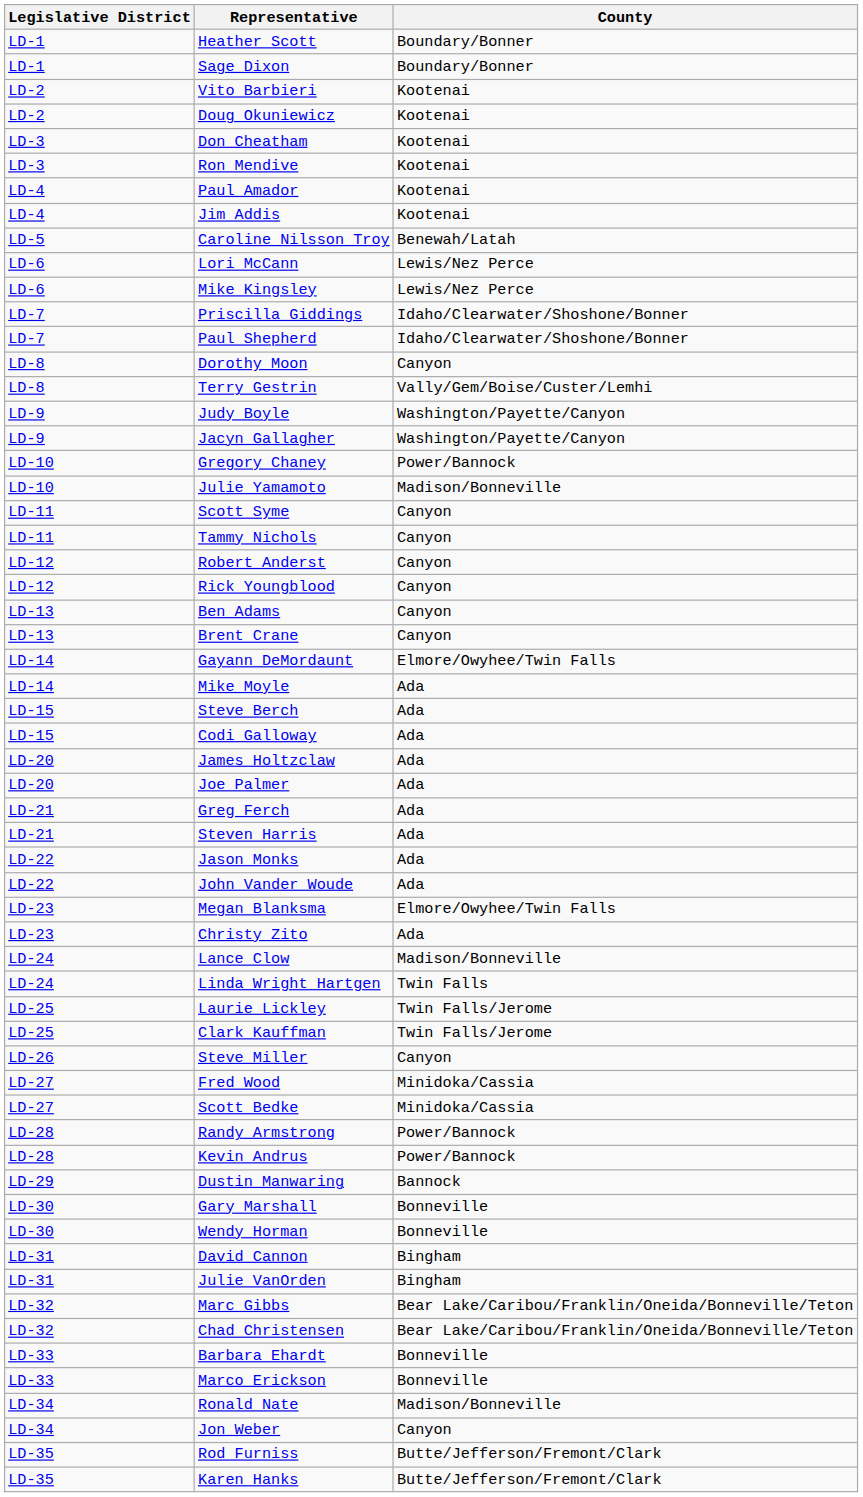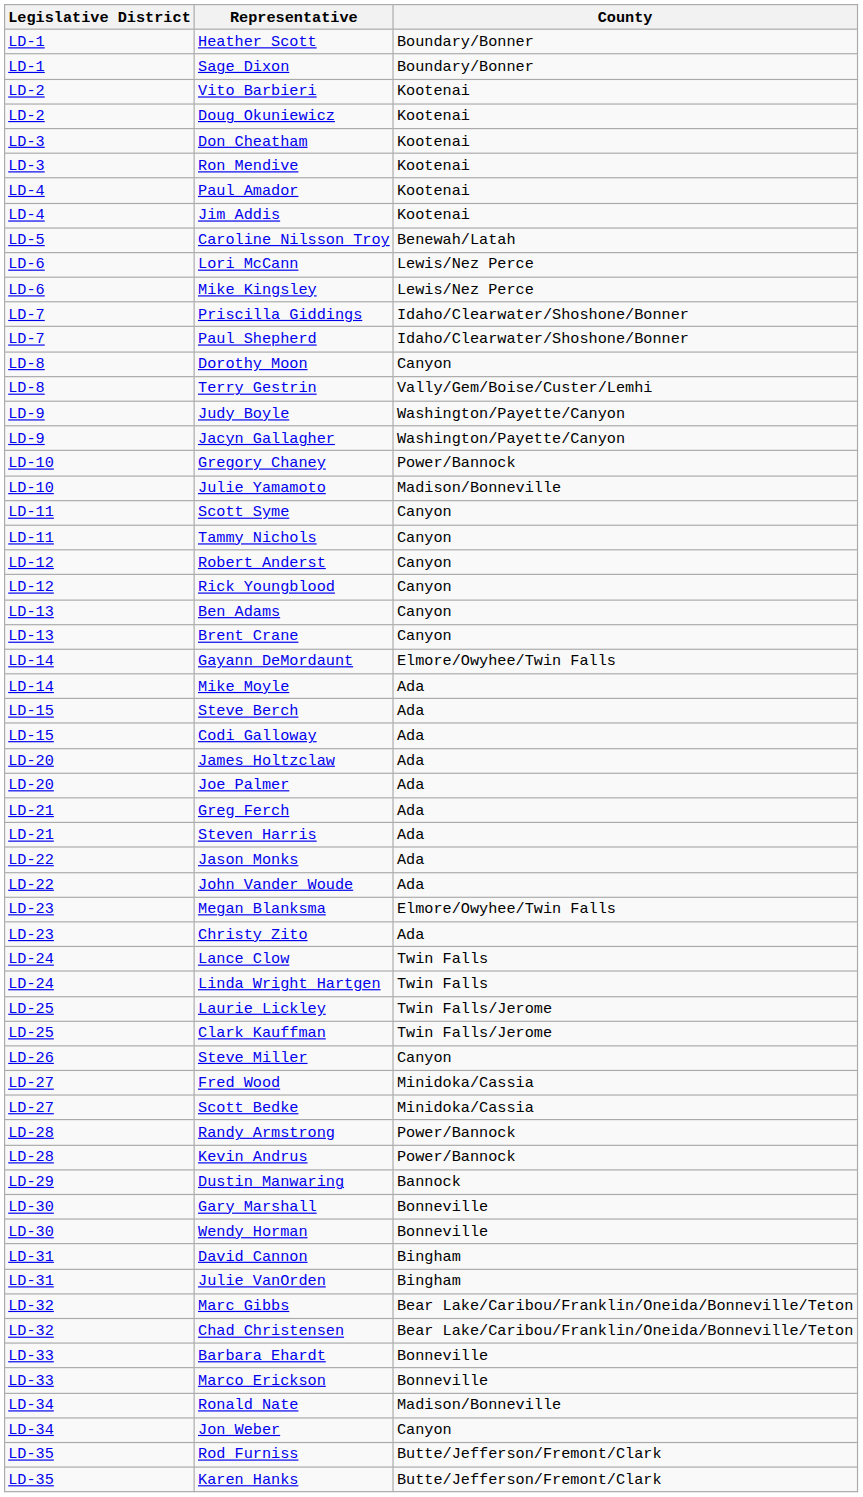 <table class="wikitable">
 <tr>
 <th>Legislative District</th>
 <th>Representative</th>
 <th>County</th>
 </tr>
 <tr>
 <td><a href='#'>LD-1</a></td>
 <td><a href='#'>Heather Scott</a></td>
 <td>Boundary/Bonner</td>
 </tr>
 <tr>
 <td><a href='#'>LD-1</a></td>
 <td><a href='#'>Sage Dixon</a></td>
 <td>Boundary/Bonner</td>
 </tr>
 <tr>
 <td><a href='#'>LD-2</a></td>
 <td><a href='#'>Vito Barbieri</a></td>
 <td>Kootenai</td>
 </tr>
 <tr>
 <td><a href='#'>LD-2</a></td>
 <td><a href='#'>Doug Okuniewicz</a></td>
 <td>Kootenai</td>
 </tr>
 <tr>
 <td><a href='#'>LD-3</a></td>
 <td><a href='#'>Don Cheatham</a></td>
 <td>Kootenai</td>
 </tr>
 <tr>
 <td><a href='#'>LD-3</a></td>
 <td><a href='#'>Ron Mendive</a></td>
 <td>Kootenai</td>
 </tr>
 <tr>
 <td><a href='#'>LD-4</a></td>
 <td><a href='#'>Paul Amador</a></td>
 <td>Kootenai</td>
 </tr>
 <tr>
 <td><a href='#'>LD-4</a></td>
 <td><a href='#'>Jim Addis</a></td>
 <td>Kootenai</td>
 </tr>
 <tr>
 <td><a href='#'>LD-5</a></td>
 <td><a href='#'>Caroline Nilsson Troy</a></td>
 <td>Benewah/Latah</td>
 </tr>
 <tr>
 <td><a href='#'>LD-6</a></td>
 <td><a href='#'>Lori McCann</a></td>
 <td>Lewis/Nez Perce</td>
 </tr>
 <tr>
 <td><a href='#'>LD-6</a></td>
 <td><a href='#'>Mike Kingsley</a></td>
 <td>Lewis/Nez Perce</td>
 </tr>
 <tr>
 <td><a href='#'>LD-7</a></td>
 <td><a href='#'>Priscilla Giddings</a></td>
 <td>Idaho/Clearwater/Shoshone/Bonner</td>
 </tr>
 <tr>
 <td><a href='#'>LD-7</a></td>
 <td><a href='#'>Paul Shepherd</a></td>
 <td>Idaho/Clearwater/Shoshone/Bonner</td>
 </tr>
 <tr>
 <td><a href='#'>LD-8</a></td>
 <td><a href='#'>Dorothy Moon</a></td>
 <td>Canyon</td>
 </tr>
 <tr>
 <td><a href='#'>LD-8</a></td>
 <td><a href='#'>Terry Gestrin</a></td>
 <td>Vally/Gem/Boise/Custer/Lemhi</td>
 </tr>
 <tr>
 <td><a href='#'>LD-9</a></td>
 <td><a href='#'>Judy Boyle</a></td>
 <td>Washington/Payette/Canyon</td>
 </tr>
 <tr>
 <td><a href='#'>LD-9</a></td>
 <td><a href='#'>Jacyn Gallagher</a></td>
 <td>Washington/Payette/Canyon</td>
 </tr>
 <tr>
 <td><a href='#'>LD-10</a></td>
 <td><a href='#'>Gregory Chaney</a></td>
 <td>Power/Bannock</td>
 </tr>
 <tr>
 <td><a href='#'>LD-10</a></td>
 <td><a href='#'>Julie Yamamoto</a></td>
 <td>Madison/Bonneville</td>
 </tr>
 <tr>
 <td><a href='#'>LD-11</a></td>
 <td><a href='#'>Scott Syme</a></td>
 <td>Canyon</td>
 </tr>
 <tr>
 <td><a href='#'>LD-11</a></td>
 <td><a href='#'>Tammy Nichols</a></td>
 <td>Canyon</td>
 </tr>
 <tr>
 <td><a href='#'>LD-12</a></td>
 <td><a href='#'>Robert Anderst</a></td>
 <td>Canyon</td>
 </tr>
 <tr>
 <td><a href='#'>LD-12</a></td>
 <td><a href='#'>Rick Youngblood</a></td>
 <td>Canyon</td>
 </tr>
 <tr>
 <td><a href='#'>LD-13</a></td>
 <td><a href='#'>Ben Adams</a></td>
 <td>Canyon</td>
 </tr>
 <tr>
 <td><a href='#'>LD-13</a></td>
 <td><a href='#'>Brent Crane</a></td>
 <td>Canyon</td>
 </tr>
 <tr>
 <td><a href='#'>LD-14</a></td>
 <td><a href='#'>Gayann DeMordaunt</a></td>
 <td>Elmore/Owyhee/Twin Falls</td>
 </tr>
 <tr>
 <td><a href='#'>LD-14</a></td>
 <td><a href='#'>Mike Moyle</a></td>
 <td>Ada</td>
 </tr>
 <tr>
 <td><a href='#'>LD-15</a></td>
 <td><a href='#'>Steve Berch</a></td>
 <td>Ada</td>
 </tr>
 <tr>
 <td><a href='#'>LD-15</a></td>
 <td><a href='#'>Codi Galloway</a></td>
 <td>Ada</td>
 </tr>
 <tr>
 <td><a href='#'>LD-20</a></td>
 <td><a href='#'>James Holtzclaw</a></td>
 <td>Ada</td>
 </tr>
 <tr>
 <td><a href='#'>LD-20</a></td>
 <td><a href='#'>Joe Palmer</a></td>
 <td>Ada</td>
 </tr>
 <tr>
 <td><a href='#'>LD-21</a></td>
 <td><a href='#'>Greg Ferch</a></td>
 <td>Ada</td>
 </tr>
 <tr>
 <td><a href='#'>LD-21</a></td>
 <td><a href='#'>Steven Harris</a></td>
 <td>Ada</td>
 </tr>
 <tr>
 <td><a href='#'>LD-22</a></td>
 <td><a href='#'>Jason Monks</a></td>
 <td>Ada</td>
 </tr>
 <tr>
 <td><a href='#'>LD-22</a></td>
 <td><a href='#'>John Vander Woude</a></td>
 <td>Ada</td>
 </tr>
 <tr>
 <td><a href='#'>LD-23</a></td>
 <td><a href='#'>Megan Blanksma</a></td>
 <td>Elmore/Owyhee/Twin Falls</td>
 </tr>
 <tr>
 <td><a href='#'>LD-23</a></td>
 <td><a href='#'>Christy Zito</a></td>
 <td>Ada</td>
 </tr>
 <tr>
 <td><a href='#'>LD-24</a></td>
 <td><a href='#'>Lance Clow</a></td>
-<td>Madison/Bonneville</td>
+<td>Twin Falls</td>
 </tr>
 <tr>
 <td><a href='#'>LD-24</a></td>
 <td><a href='#'>Linda Wright Hartgen</a></td>
 <td>Twin Falls</td>
 </tr>
 <tr>
 <td><a href='#'>LD-25</a></td>
 <td><a href='#'>Laurie Lickley</a></td>
 <td>Twin Falls/Jerome</td>
 </tr>
 <tr>
 <td><a href='#'>LD-25</a></td>
 <td><a href='#'>Clark Kauffman</a></td>
 <td>Twin Falls/Jerome</td>
 </tr>
 <tr>
 <td><a href='#'>LD-26</a></td>
 <td><a href='#'>Steve Miller</a></td>
 <td>Canyon</td>
 </tr>
 <tr>
 <td><a href='#'>LD-27</a></td>
 <td><a href='#'>Fred Wood</a></td>
 <td>Minidoka/Cassia</td>
 </tr>
 <tr>
 <td><a href='#'>LD-27</a></td>
 <td><a href='#'>Scott Bedke</a></td>
 <td>Minidoka/Cassia</td>
 </tr>
 <tr>
 <td><a href='#'>LD-28</a></td>
 <td><a href='#'>Randy Armstrong</a></td>
 <td>Power/Bannock</td>
 </tr>
 <tr>
 <td><a href='#'>LD-28</a></td>
 <td><a href='#'>Kevin Andrus</a></td>
 <td>Power/Bannock</td>
 </tr>
 <tr>
 <td><a href='#'>LD-29</a></td>
 <td><a href='#'>Dustin Manwaring</a></td>
 <td>Bannock</td>
 </tr>
 <tr>
 <td><a href='#'>LD-30</a></td>
 <td><a href='#'>Gary Marshall</a></td>
 <td>Bonneville</td>
 </tr>
 <tr>
 <td><a href='#'>LD-30</a></td>
 <td><a href='#'>Wendy Horman</a></td>
 <td>Bonneville</td>
 </tr>
 <tr>
 <td><a href='#'>LD-31</a></td>
 <td><a href='#'>David Cannon</a></td>
 <td>Bingham</td>
 </tr>
 <tr>
 <td><a href='#'>LD-31</a></td>
 <td><a href='#'>Julie VanOrden</a></td>
 <td>Bingham</td>
 </tr>
 <tr>
 <td><a href='#'>LD-32</a></td>
 <td><a href='#'>Marc Gibbs</a></td>
 <td>Bear Lake/Caribou/Franklin/Oneida/Bonneville/Teton</td>
 </tr>
 <tr>
 <td><a href='#'>LD-32</a></td>
 <td><a href='#'>Chad Christensen</a></td>
 <td>Bear Lake/Caribou/Franklin/Oneida/Bonneville/Teton</td>
 </tr>
 <tr>
 <td><a href='#'>LD-33</a></td>
 <td><a href='#'>Barbara Ehardt</a></td>
 <td>Bonneville</td>
 </tr>
 <tr>
 <td><a href='#'>LD-33</a></td>
 <td><a href='#'>Marco Erickson</a></td>
 <td>Bonneville</td>
 </tr>
 <tr>
 <td><a href='#'>LD-34</a></td>
 <td><a href='#'>Ronald Nate</a></td>
 <td>Madison/Bonneville</td>
 </tr>
 <tr>
 <td><a href='#'>LD-34</a></td>
 <td><a href='#'>Jon Weber</a></td>
 <td>Canyon</td>
 </tr>
 <tr>
 <td><a href='#'>LD-35</a></td>
 <td><a href='#'>Rod Furniss</a></td>
 <td>Butte/Jefferson/Fremont/Clark</td>
 </tr>
 <tr>
 <td><a href='#'>LD-35</a></td>
 <td><a href='#'>Karen Hanks</a></td>
 <td>Butte/Jefferson/Fremont/Clark</td>
 </tr>
 </table>
